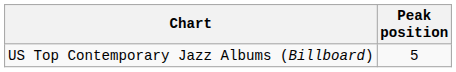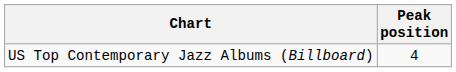 <table class="wikitable">
 <tr>
 <th>Chart</th>
 <th>Peak<br>position</th>
 </tr>
 <tr>
 <td>US Top Contemporary Jazz Albums (<em>Billboard</em>)</td>
-<td align="center">5</td>
+<td align="center">4</td>
 </tr>
 </table>
